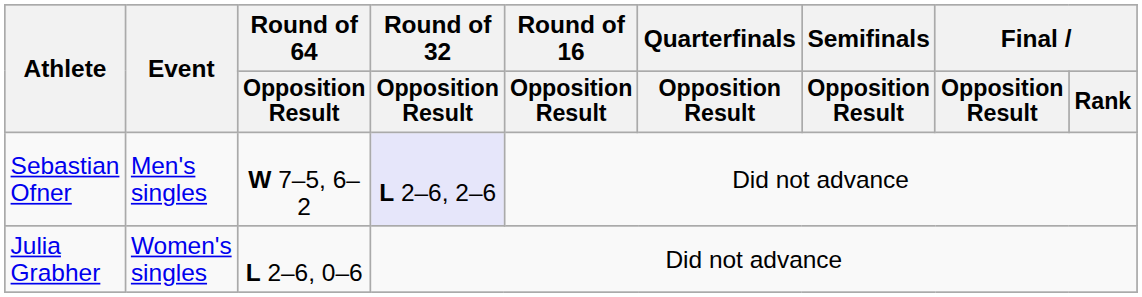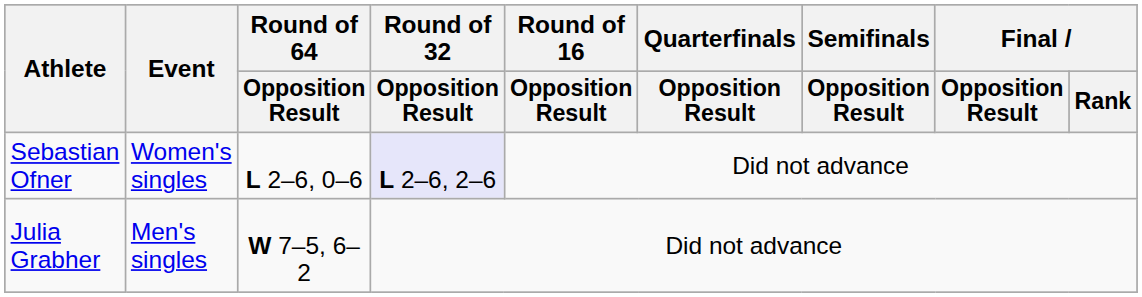 <table class="wikitable" style="font-size:90%;">
 <tr>
 <th rowspan=2>Athlete</th>
 <th rowspan=2>Event</th>
 <th>Round of 64</th>
 <th>Round of 32</th>
 <th>Round of 16</th>
 <th>Quarterfinals</th>
 <th>Semifinals</th>
 <th colspan=2>Final / </th>
 </tr>
 <tr style="font-size:95%">
 <th>Opposition<br>Result</th>
 <th>Opposition<br>Result</th>
 <th>Opposition<br>Result</th>
 <th>Opposition<br>Result</th>
 <th>Opposition<br>Result</th>
 <th>Opposition<br>Result</th>
 <th>Rank</th>
 </tr>
 <tr align=center>
 <td align=left><a href='#'>Sebastian Ofner</a></td>
-<td align=left><a href='#'>Men's singles</a></td>
-<td><br><strong>W</strong> 7–5, 6–2</td>
+<td align=left><a href='#'>Women's singles</a></td>
+<td><br><strong>L</strong> 2–6, 0–6</td>
 <td style="background: lavender;"><br><strong>L</strong> 2–6, 2–6</td>
 <td colspan=5>Did not advance</td>
 </tr>
 <tr align=center>
 <td align=left><a href='#'>Julia Grabher</a></td>
-<td align=left><a href='#'>Women's singles</a></td>
-<td><br><strong>L</strong> 2–6, 0–6</td>
+<td align=left><a href='#'>Men's singles</a></td>
+<td><br><strong>W</strong> 7–5, 6–2</td>
 <td colspan=6>Did not advance</td>
 </tr>
 </table>
